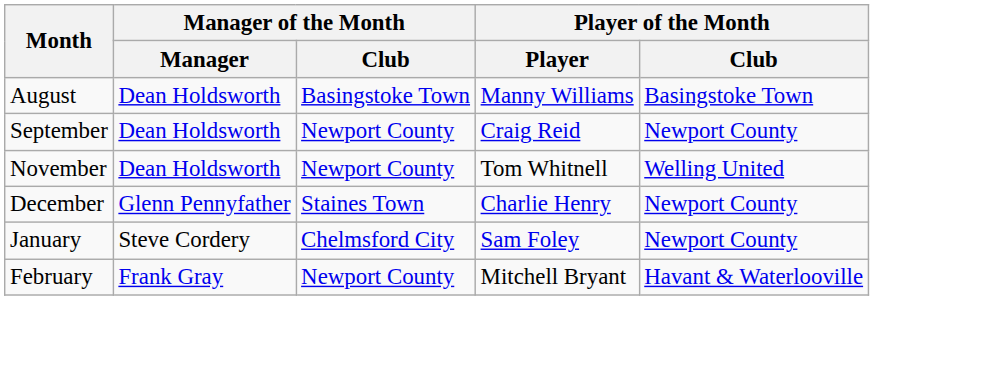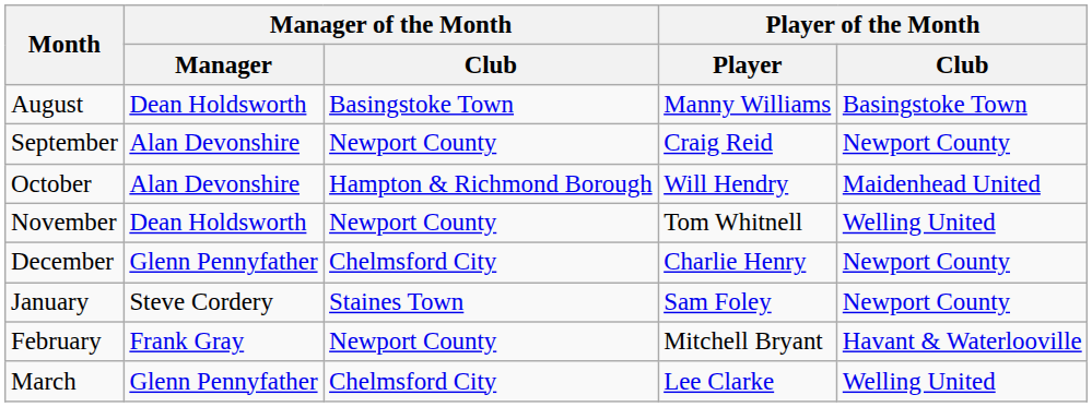 <table class="wikitable">
 <tr>
 <th rowspan="2">Month</th>
 <th colspan="2">Manager of the Month</th>
 <th colspan="2">Player of the Month</th>
 </tr>
 <tr>
 <th>Manager</th>
 <th>Club</th>
 <th>Player</th>
 <th>Club</th>
 </tr>
 <tr>
 <td>August</td>
 <td><a href='#'>Dean Holdsworth</a></td>
 <td><a href='#'>Basingstoke Town</a></td>
 <td><a href='#'>Manny Williams</a></td>
 <td><a href='#'>Basingstoke Town</a></td>
 </tr>
 <tr>
 <td>September</td>
-<td><a href='#'>Dean Holdsworth</a></td>
+<td><a href='#'>Alan Devonshire</a></td>
 <td><a href='#'>Newport County</a></td>
 <td><a href='#'>Craig Reid</a></td>
 <td><a href='#'>Newport County</a></td>
+</tr>
+<tr>
+<td>October</td>
+<td><a href='#'>Alan Devonshire</a></td>
+<td><a href='#'>Hampton & Richmond Borough</a></td>
+<td><a href='#'>Will Hendry</a></td>
+<td><a href='#'>Maidenhead United</a></td>
 </tr>
 <tr>
 <td>November</td>
 <td><a href='#'>Dean Holdsworth</a></td>
 <td><a href='#'>Newport County</a></td>
 <td>Tom Whitnell</td>
 <td><a href='#'>Welling United</a></td>
 </tr>
 <tr>
 <td>December</td>
 <td><a href='#'>Glenn Pennyfather</a></td>
-<td><a href='#'>Staines Town</a></td>
+<td><a href='#'>Chelmsford City</a></td>
 <td><a href='#'>Charlie Henry</a></td>
 <td><a href='#'>Newport County</a></td>
 </tr>
 <tr>
 <td>January</td>
 <td>Steve Cordery</td>
-<td><a href='#'>Chelmsford City</a></td>
+<td><a href='#'>Staines Town</a></td>
 <td><a href='#'>Sam Foley</a></td>
 <td><a href='#'>Newport County</a></td>
 </tr>
 <tr>
 <td>February</td>
 <td><a href='#'>Frank Gray</a></td>
 <td><a href='#'>Newport County</a></td>
 <td>Mitchell Bryant</td>
 <td><a href='#'>Havant & Waterlooville</a></td>
 </tr>
+<tr>
+<td>March</td>
+<td><a href='#'>Glenn Pennyfather</a></td>
+<td><a href='#'>Chelmsford City</a></td>
+<td><a href='#'>Lee Clarke</a></td>
+<td><a href='#'>Welling United</a></td>
+</tr>
 </table>
